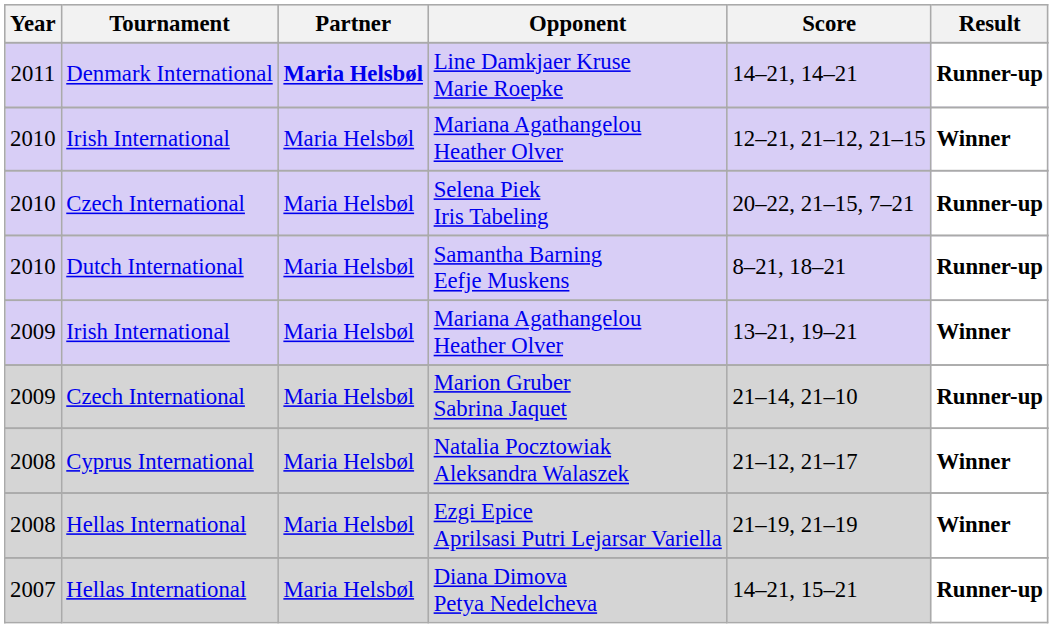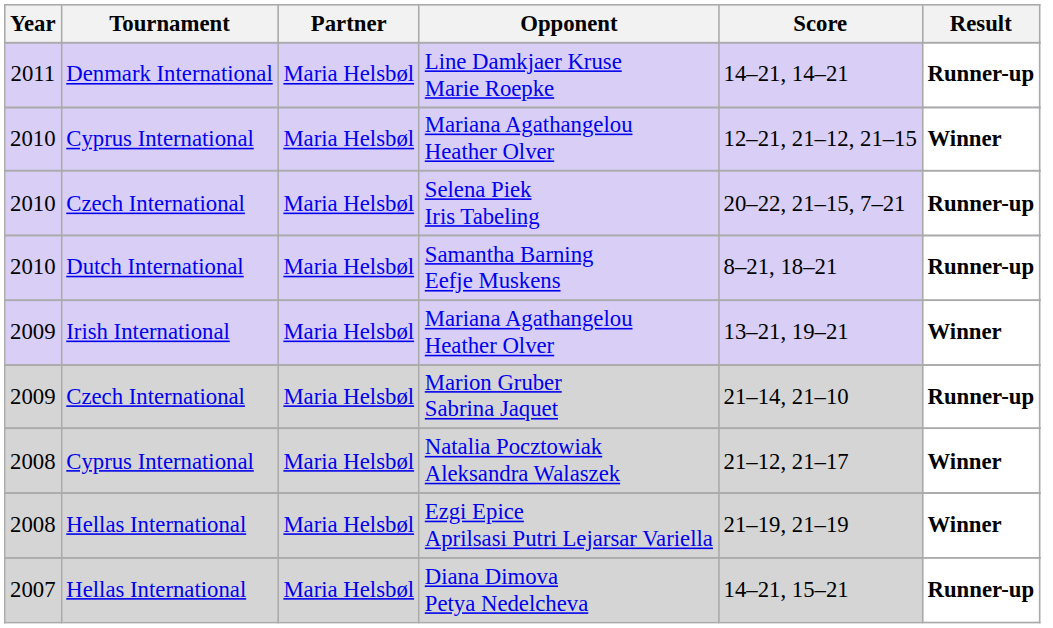 <table class="sortable wikitable" style="font-size: 90%;">
 <tr>
 <th>Year</th>
 <th>Tournament</th>
 <th>Partner</th>
 <th>Opponent</th>
 <th>Score</th>
 <th>Result</th>
 </tr>
 <tr>
 </tr>
 <tr style="background:#D8CEF6">
 <td align="center">2011</td>
 <td align="left"><a href='#'>Denmark International</a></td>
-<td align="left"><strong> <a href='#'>Maria Helsbøl</a></strong></td>
+<td align="left"> <a href='#'>Maria Helsbøl</a></td>
 <td align="left"> <a href='#'>Line Damkjaer Kruse</a><br> <a href='#'>Marie Roepke</a></td>
 <td align="left">14–21, 14–21</td>
 <td style="text-align:left; background:white"> <strong>Runner-up</strong></td>
 </tr>
 <tr>
 </tr>
 <tr style="background:#D8CEF6">
 <td align="center">2010</td>
-<td align="left"><a href='#'>Irish International</a></td>
+<td align="left"><a href='#'>Cyprus International</a></td>
 <td align="left"> <a href='#'>Maria Helsbøl</a></td>
 <td align="left"> <a href='#'>Mariana Agathangelou</a><br> <a href='#'>Heather Olver</a></td>
 <td align="left">12–21, 21–12, 21–15</td>
 <td style="text-align:left; background:white"> <strong>Winner</strong></td>
 </tr>
 <tr>
 </tr>
 <tr style="background:#D8CEF6">
 <td align="center">2010</td>
 <td align="left"><a href='#'>Czech International</a></td>
 <td align="left"> <a href='#'>Maria Helsbøl</a></td>
 <td align="left"> <a href='#'>Selena Piek</a><br> <a href='#'>Iris Tabeling</a></td>
 <td align="left">20–22, 21–15, 7–21</td>
 <td style="text-align:left; background:white"> <strong>Runner-up</strong></td>
 </tr>
 <tr>
 </tr>
 <tr style="background:#D8CEF6">
 <td align="center">2010</td>
 <td align="left"><a href='#'>Dutch International</a></td>
 <td align="left"> <a href='#'>Maria Helsbøl</a></td>
 <td align="left"> <a href='#'>Samantha Barning</a><br> <a href='#'>Eefje Muskens</a></td>
 <td align="left">8–21, 18–21</td>
 <td style="text-align:left; background:white"> <strong>Runner-up</strong></td>
 </tr>
 <tr>
 </tr>
 <tr style="background:#D8CEF6">
 <td align="center">2009</td>
 <td align="left"><a href='#'>Irish International</a></td>
 <td align="left"> <a href='#'>Maria Helsbøl</a></td>
 <td align="left"> <a href='#'>Mariana Agathangelou</a><br> <a href='#'>Heather Olver</a></td>
 <td align="left">13–21, 19–21</td>
 <td style="text-align:left; background:white"> <strong>Winner</strong></td>
 </tr>
 <tr>
 </tr>
 <tr style="background:#D5D5D5">
 <td align="center">2009</td>
 <td align="left"><a href='#'>Czech International</a></td>
 <td align="left"> <a href='#'>Maria Helsbøl</a></td>
 <td align="left"> <a href='#'>Marion Gruber</a><br> <a href='#'>Sabrina Jaquet</a></td>
 <td align="left">21–14, 21–10</td>
 <td style="text-align:left; background:white"> <strong>Runner-up</strong></td>
 </tr>
 <tr>
 </tr>
 <tr style="background:#D5D5D5">
 <td align="center">2008</td>
 <td align="left"><a href='#'>Cyprus International</a></td>
 <td align="left"> <a href='#'>Maria Helsbøl</a></td>
 <td align="left"> <a href='#'>Natalia Pocztowiak</a><br> <a href='#'>Aleksandra Walaszek</a></td>
 <td align="left">21–12, 21–17</td>
 <td style="text-align:left; background:white"> <strong>Winner</strong></td>
 </tr>
 <tr>
 </tr>
 <tr style="background:#D5D5D5">
 <td align="center">2008</td>
 <td align="left"><a href='#'>Hellas International</a></td>
 <td align="left"> <a href='#'>Maria Helsbøl</a></td>
 <td align="left"> <a href='#'>Ezgi Epice</a><br> <a href='#'>Aprilsasi Putri Lejarsar Variella</a></td>
 <td align="left">21–19, 21–19</td>
 <td style="text-align:left; background:white"> <strong>Winner</strong></td>
 </tr>
 <tr>
 </tr>
 <tr style="background:#D5D5D5">
 <td align="center">2007</td>
 <td align="left"><a href='#'>Hellas International</a></td>
 <td align="left"> <a href='#'>Maria Helsbøl</a></td>
 <td align="left"> <a href='#'>Diana Dimova</a><br> <a href='#'>Petya Nedelcheva</a></td>
 <td align="left">14–21, 15–21</td>
 <td style="text-align:left; background:white"> <strong>Runner-up</strong></td>
 </tr>
 </table>
